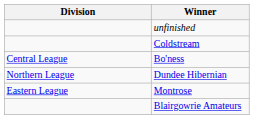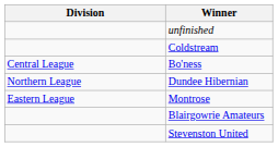 <table class="wikitable">
 <tr>
 <th width=230>Division</th>
 <th width=150>Winner</th>
 </tr>
 <tr>
 <td></td>
 <td><em>unfinished</em></td>
 </tr>
 <tr>
 <td></td>
 <td><a href='#'>Coldstream</a></td>
 </tr>
 <tr>
 <td><a href='#'>Central League</a></td>
 <td><a href='#'>Bo'ness</a></td>
 </tr>
 <tr>
 <td><a href='#'>Northern League</a></td>
 <td><a href='#'>Dundee Hibernian</a></td>
 </tr>
 <tr>
 <td><a href='#'>Eastern League</a></td>
 <td><a href='#'>Montrose</a></td>
 </tr>
 <tr>
 <td></td>
 <td><a href='#'>Blairgowrie Amateurs</a></td>
 </tr>
+<tr>
+<td></td>
+<td><a href='#'>Stevenston United</a></td>
+</tr>
 </table>
